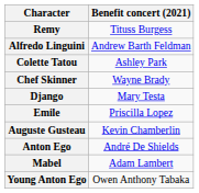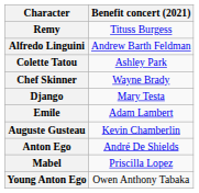 <table class="wikitable">
 <tr>
 <th>Character</th>
 <th>Benefit concert (2021)</th>
 </tr>
 <tr>
 <th>Remy</th>
 <td align="center"><a href='#'>Tituss Burgess</a></td>
 </tr>
 <tr>
 <th>Alfredo Linguini</th>
 <td align="center"><a href='#'>Andrew Barth Feldman</a></td>
 </tr>
 <tr>
 <th>Colette Tatou</th>
 <td align="center"><a href='#'>Ashley Park</a></td>
 </tr>
 <tr>
 <th>Chef Skinner</th>
 <td align="center"><a href='#'>Wayne Brady</a></td>
 </tr>
 <tr>
 <th>Django</th>
 <td align="center"><a href='#'>Mary Testa</a></td>
 </tr>
 <tr>
 <th>Emile</th>
-<td align="center"><a href='#'>Priscilla Lopez</a></td>
+<td align="center"><a href='#'>Adam Lambert</a></td>
 </tr>
 <tr>
 <th>Auguste Gusteau</th>
 <td align="center"><a href='#'>Kevin Chamberlin</a></td>
 </tr>
 <tr>
 <th>Anton Ego</th>
 <td align="center"><a href='#'>André De Shields</a></td>
 </tr>
 <tr>
 <th>Mabel</th>
-<td align="center"><a href='#'>Adam Lambert</a></td>
+<td align="center"><a href='#'>Priscilla Lopez</a></td>
 </tr>
 <tr>
 <th>Young Anton Ego</th>
 <td align="center">Owen Anthony Tabaka</td>
 </tr>
 </table>
